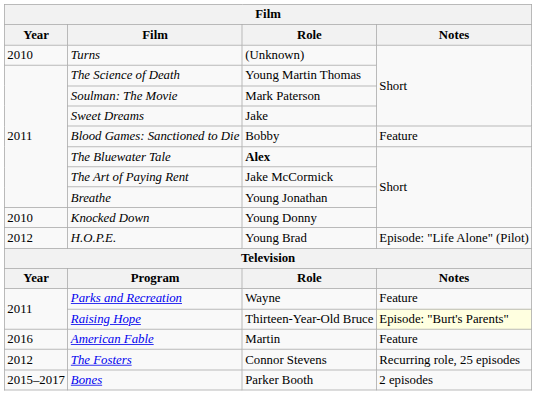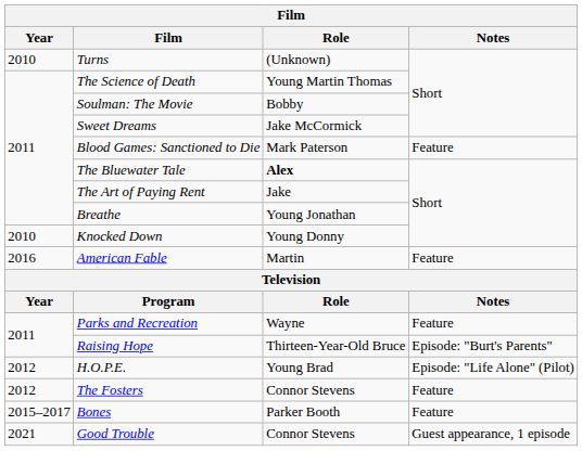 <table class="wikitable">
 <tr>
 <th colspan=4>Film</th>
 </tr>
 <tr>
 <th>Year</th>
 <th>Film</th>
 <th>Role</th>
 <th>Notes</th>
 </tr>
 <tr>
 <td>2010</td>
 <td><em>Turns</em></td>
 <td>(Unknown)</td>
 <td rowspan=4>Short</td>
 </tr>
 <tr>
 <td rowspan=7>2011</td>
 <td><em>The Science of Death</em></td>
 <td>Young Martin Thomas</td>
 </tr>
 <tr>
 <td><em>Soulman: The Movie</em></td>
-<td>Mark Paterson</td>
+<td>Bobby</td>
 </tr>
 <tr>
 <td><em>Sweet Dreams</em></td>
-<td>Jake</td>
+<td>Jake McCormick</td>
 </tr>
 <tr>
 <td><em>Blood Games: Sanctioned to Die</em></td>
-<td>Bobby</td>
+<td>Mark Paterson</td>
 <td>Feature</td>
 </tr>
 <tr>
 <td><em>The Bluewater Tale</em></td>
 <td><strong>Alex</strong></td>
 <td rowspan=4>Short</td>
 </tr>
 <tr>
 <td><em>The Art of Paying Rent</em></td>
-<td>Jake McCormick</td>
+<td>Jake</td>
 </tr>
 <tr>
 <td><em>Breathe</em></td>
 <td>Young Jonathan</td>
 </tr>
 <tr>
 <td>2010</td>
 <td><em>Knocked Down</em></td>
 <td>Young Donny</td>
 </tr>
 <tr>
-<td>2012</td>
-<td><em>H.O.P.E.</em></td>
-<td>Young Brad</td>
-<td>Episode: "Life Alone" (Pilot)</td>
+<td>2016</td>
+<td><em><a href='#'>American Fable</a></em></td>
+<td>Martin</td>
+<td>Feature</td>
 </tr>
 <tr>
 <th colspan=4>Television</th>
 </tr>
 <tr>
 <th>Year</th>
 <th>Program</th>
 <th>Role</th>
 <th>Notes</th>
 </tr>
 <tr>
 <td rowspan=2>2011</td>
 <td><em><a href='#'>Parks and Recreation</a></em></td>
 <td>Wayne</td>
 <td>Feature</td>
 </tr>
 <tr>
 <td><em><a href='#'>Raising Hope</a></em></td>
 <td>Thirteen-Year-Old Bruce</td>
-<td style="background: lightyellow;">Episode: "Burt's Parents"</td>
+<td>Episode: "Burt's Parents"</td>
 </tr>
 <tr>
-<td>2016</td>
-<td><em><a href='#'>American Fable</a></em></td>
-<td>Martin</td>
-<td>Feature</td>
+<td>2012</td>
+<td><em>H.O.P.E.</em></td>
+<td>Young Brad</td>
+<td>Episode: "Life Alone" (Pilot)</td>
 </tr>
 <tr>
 <td>2012</td>
 <td><em><a href='#'>The Fosters</a></em></td>
 <td>Connor Stevens</td>
-<td>Recurring role, 25 episodes</td>
+<td>Feature</td>
 </tr>
 <tr>
 <td>2015–2017</td>
 <td><em><a href='#'>Bones</a></em></td>
 <td>Parker Booth</td>
-<td>2 episodes</td>
+<td>Feature</td>
+</tr>
+<tr>
+<td>2021</td>
+<td><em><a href='#'>Good Trouble</a></em></td>
+<td>Connor Stevens</td>
+<td>Guest appearance, 1 episode</td>
 </tr>
 </table>
